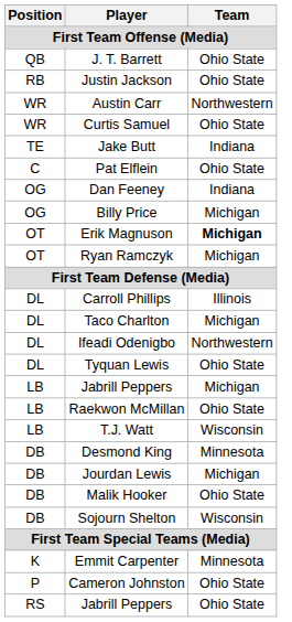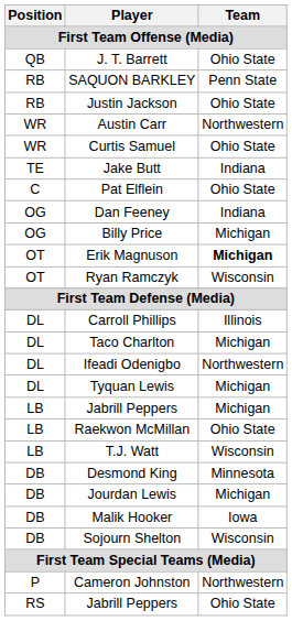 <table class="wikitable sortable">
 <tr>
 <th>Position</th>
 <th>Player</th>
 <th>Team</th>
 </tr>
 <tr>
 <td colspan="3" style="text-align:center; background:#ddd;"><strong>First Team Offense (Media)</strong></td>
 </tr>
 <tr style="text-align:center;">
 <td style="background:white">QB</td>
 <td style="background:white">J. T. Barrett</td>
 <td style="background:white">Ohio State</td>
+</tr>
+<tr style="text-align:center;">
+<td style="background:white">RB</td>
+<td style="background:white">SAQUON BARKLEY</td>
+<td style="background:white">Penn State</td>
 </tr>
 <tr style="text-align:center;">
 <td style="background:white">RB</td>
 <td style="background:white">Justin Jackson</td>
 <td style="background:white">Ohio State</td>
 </tr>
 <tr style="text-align:center;">
 <td style="background:white">WR</td>
 <td style="background:white">Austin Carr</td>
 <td style="background:white">Northwestern</td>
 </tr>
 <tr style="text-align:center;">
 <td style="background:white">WR</td>
 <td style="background:white">Curtis Samuel</td>
 <td style="background:white">Ohio State</td>
 </tr>
 <tr style="text-align:center;">
 <td style="background:white">TE</td>
 <td style="background:white">Jake Butt</td>
 <td style="background:white">Indiana</td>
 </tr>
 <tr style="text-align:center;">
 <td style="background:white">C</td>
 <td style="background:white">Pat Elflein</td>
 <td style="background:white">Ohio State</td>
 </tr>
 <tr style="text-align:center;">
 <td style="background:white">OG</td>
 <td style="background:white">Dan Feeney</td>
 <td style="background:white">Indiana</td>
 </tr>
 <tr style="text-align:center;">
 <td style="background:white">OG</td>
 <td style="background:white">Billy Price</td>
 <td style="background:white">Michigan</td>
 </tr>
 <tr style="text-align:center;">
 <td style="background:white">OT</td>
 <td style="background:white">Erik Magnuson</td>
 <td style="background:white"><strong>Michigan</strong></td>
 </tr>
 <tr style="text-align:center;">
 <td style="background:white">OT</td>
 <td style="background:white">Ryan Ramczyk</td>
-<td style="background:white">Michigan</td>
+<td style="background:white">Wisconsin</td>
 </tr>
 <tr>
 <td colspan="3" style="text-align:center; background:#ddd;"><strong>First Team Defense (Media)</strong></td>
 </tr>
 <tr style="text-align:center;">
 <td style="background:white">DL</td>
 <td style="background:white">Carroll Phillips</td>
 <td style="background:white">Illinois</td>
 </tr>
 <tr style="text-align:center;">
 <td style="background:white">DL</td>
 <td style="background:white">Taco Charlton</td>
 <td style="background:white">Michigan</td>
 </tr>
 <tr style="text-align:center;">
 <td style="background:white">DL</td>
 <td style="background:white">Ifeadi Odenigbo</td>
 <td style="background:white">Northwestern</td>
 </tr>
 <tr style="text-align:center;">
 <td style="background:white">DL</td>
 <td style="background:white">Tyquan Lewis</td>
-<td style="background:white">Ohio State</td>
+<td style="background:white">Michigan</td>
 </tr>
 <tr style="text-align:center;">
 <td style="background:white">LB</td>
 <td style="background:white">Jabrill Peppers</td>
 <td style="background:white">Michigan</td>
 </tr>
 <tr style="text-align:center;">
 <td style="background:white">LB</td>
 <td style="background:white">Raekwon McMillan</td>
 <td style="background:white">Ohio State</td>
 </tr>
 <tr style="text-align:center;">
 <td style="background:white">LB</td>
 <td style="background:white">T.J. Watt</td>
 <td style="background:white">Wisconsin</td>
 </tr>
 <tr style="text-align:center;">
 <td style="background:white">DB</td>
 <td style="background:white">Desmond King</td>
 <td style="background:white">Minnesota</td>
 </tr>
 <tr style="text-align:center;">
 <td style="background:white">DB</td>
 <td style="background:white">Jourdan Lewis</td>
 <td style="background:white">Michigan</td>
 </tr>
 <tr style="text-align:center;">
 <td style="background:white">DB</td>
 <td style="background:white">Malik Hooker</td>
-<td style="background:white">Ohio State</td>
+<td style="background:white">Iowa</td>
 </tr>
 <tr style="text-align:center;">
 <td style="background:white">DB</td>
 <td style="background:white">Sojourn Shelton</td>
 <td style="background:white">Wisconsin</td>
 </tr>
 <tr>
 <td colspan="3" style="text-align:center; background:#ddd;"><strong>First Team Special Teams (Media)</strong></td>
 </tr>
 <tr style="text-align:center;">
-<td style="background:white">K</td>
-<td style="background:white">Emmit Carpenter</td>
-<td style="background:white">Minnesota</td>
-</tr>
-<tr style="text-align:center;">
 <td style="background:white">P</td>
 <td style="background:white">Cameron Johnston</td>
-<td style="background:white">Ohio State</td>
+<td style="background:white">Northwestern</td>
 </tr>
 <tr style="text-align:center;">
 <td style="background:white">RS</td>
 <td style="background:white">Jabrill Peppers</td>
 <td style="background:white">Ohio State</td>
 </tr>
 </table>
